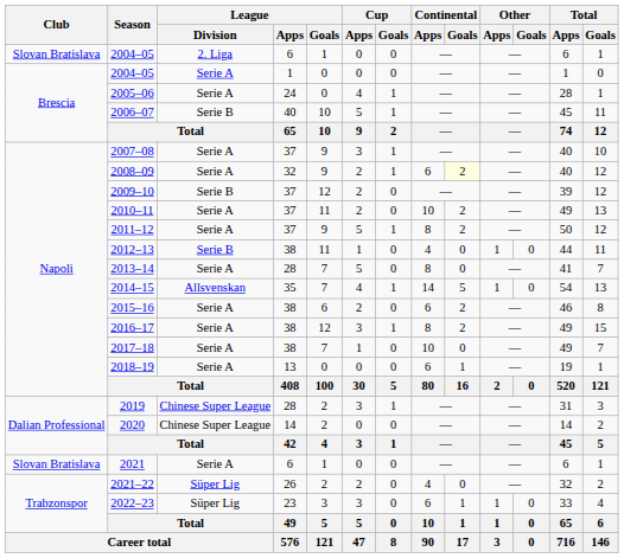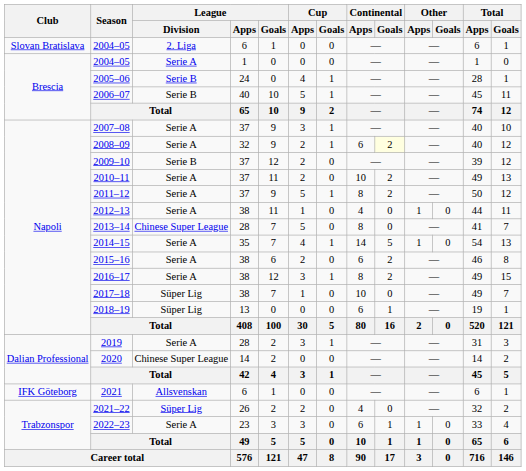 <table class="wikitable" style="text-align:center">
 <tr>
 <th rowspan="2">Club</th>
 <th rowspan="2">Season</th>
 <th colspan="3">League</th>
 <th colspan="2">Cup</th>
 <th colspan="2">Continental</th>
 <th colspan="2">Other</th>
 <th colspan="2">Total</th>
 </tr>
 <tr>
 <th>Division</th>
 <th>Apps</th>
 <th>Goals</th>
 <th>Apps</th>
 <th>Goals</th>
 <th>Apps</th>
 <th>Goals</th>
 <th>Apps</th>
 <th>Goals</th>
 <th>Apps</th>
 <th>Goals</th>
 </tr>
 <tr>
 <td><a href='#'>Slovan Bratislava</a></td>
 <td><a href='#'>2004–05</a></td>
 <td><a href='#'>2. Liga</a></td>
 <td>6</td>
 <td>1</td>
 <td>0</td>
 <td>0</td>
 <td colspan="2">—</td>
 <td colspan="2">—</td>
 <td>6</td>
 <td>1</td>
 </tr>
 <tr>
 <td rowspan="4"><a href='#'>Brescia</a></td>
 <td><a href='#'>2004–05</a></td>
 <td><a href='#'>Serie A</a></td>
 <td>1</td>
 <td>0</td>
 <td>0</td>
 <td>0</td>
 <td colspan="2">—</td>
 <td colspan="2">—</td>
 <td>1</td>
 <td>0</td>
 </tr>
 <tr>
 <td><a href='#'>2005–06</a></td>
-<td>Serie A</td>
+<td><a href='#'>Serie B</a></td>
 <td>24</td>
 <td>0</td>
 <td>4</td>
 <td>1</td>
 <td colspan="2">—</td>
 <td colspan="2">—</td>
 <td>28</td>
 <td>1</td>
 </tr>
 <tr>
 <td><a href='#'>2006–07</a></td>
 <td>Serie B</td>
 <td>40</td>
 <td>10</td>
 <td>5</td>
 <td>1</td>
 <td colspan="2">—</td>
 <td colspan="2">—</td>
 <td>45</td>
 <td>11</td>
 </tr>
 <tr>
 <th colspan="2">Total</th>
 <th>65</th>
 <th>10</th>
 <th>9</th>
 <th>2</th>
 <th colspan="2">—</th>
 <th colspan="2">—</th>
 <th>74</th>
 <th>12</th>
 </tr>
 <tr>
 <td rowspan="13"><a href='#'>Napoli</a></td>
 <td><a href='#'>2007–08</a></td>
 <td>Serie A</td>
 <td>37</td>
 <td>9</td>
 <td>3</td>
 <td>1</td>
 <td colspan="2">—</td>
 <td colspan="2">—</td>
 <td>40</td>
 <td>10</td>
 </tr>
 <tr>
 <td><a href='#'>2008–09</a></td>
 <td>Serie A</td>
 <td>32</td>
 <td>9</td>
 <td>2</td>
 <td>1</td>
 <td>6</td>
 <td style="background: lightyellow;">2</td>
 <td colspan="2">—</td>
 <td>40</td>
 <td>12</td>
 </tr>
 <tr>
 <td><a href='#'>2009–10</a></td>
 <td>Serie B</td>
 <td>37</td>
 <td>12</td>
 <td>2</td>
 <td>0</td>
 <td colspan="2">—</td>
 <td colspan="2">—</td>
 <td>39</td>
 <td>12</td>
 </tr>
 <tr>
 <td><a href='#'>2010–11</a></td>
 <td>Serie A</td>
 <td>37</td>
 <td>11</td>
 <td>2</td>
 <td>0</td>
 <td>10</td>
 <td>2</td>
 <td colspan="2">—</td>
 <td>49</td>
 <td>13</td>
 </tr>
 <tr>
 <td><a href='#'>2011–12</a></td>
 <td>Serie A</td>
 <td>37</td>
 <td>9</td>
 <td>5</td>
 <td>1</td>
 <td>8</td>
 <td>2</td>
 <td colspan="2">—</td>
 <td>50</td>
 <td>12</td>
 </tr>
 <tr>
 <td><a href='#'>2012–13</a></td>
-<td><a href='#'>Serie B</a></td>
+<td>Serie A</td>
 <td>38</td>
 <td>11</td>
 <td>1</td>
 <td>0</td>
 <td>4</td>
 <td>0</td>
 <td>1</td>
 <td>0</td>
 <td>44</td>
 <td>11</td>
 </tr>
 <tr>
 <td><a href='#'>2013–14</a></td>
-<td>Serie A</td>
+<td><a href='#'>Chinese Super League</a></td>
 <td>28</td>
 <td>7</td>
 <td>5</td>
 <td>0</td>
 <td>8</td>
 <td>0</td>
 <td colspan="2">—</td>
 <td>41</td>
 <td>7</td>
 </tr>
 <tr>
 <td><a href='#'>2014–15</a></td>
-<td><a href='#'>Allsvenskan</a></td>
+<td>Serie A</td>
 <td>35</td>
 <td>7</td>
 <td>4</td>
 <td>1</td>
 <td>14</td>
 <td>5</td>
 <td>1</td>
 <td>0</td>
 <td>54</td>
 <td>13</td>
 </tr>
 <tr>
 <td><a href='#'>2015–16</a></td>
 <td>Serie A</td>
 <td>38</td>
 <td>6</td>
 <td>2</td>
 <td>0</td>
 <td>6</td>
 <td>2</td>
 <td colspan="2">—</td>
 <td>46</td>
 <td>8</td>
 </tr>
 <tr>
 <td><a href='#'>2016–17</a></td>
 <td>Serie A</td>
 <td>38</td>
 <td>12</td>
 <td>3</td>
 <td>1</td>
 <td>8</td>
 <td>2</td>
 <td colspan="2">—</td>
 <td>49</td>
 <td>15</td>
 </tr>
 <tr>
 <td><a href='#'>2017–18</a></td>
-<td>Serie A</td>
+<td>Süper Lig</td>
 <td>38</td>
 <td>7</td>
 <td>1</td>
 <td>0</td>
 <td>10</td>
 <td>0</td>
 <td colspan="2">—</td>
 <td>49</td>
 <td>7</td>
 </tr>
 <tr>
 <td><a href='#'>2018–19</a></td>
-<td>Serie A</td>
+<td>Süper Lig</td>
 <td>13</td>
 <td>0</td>
 <td>0</td>
 <td>0</td>
 <td>6</td>
 <td>1</td>
 <td colspan="2">—</td>
 <td>19</td>
 <td>1</td>
 </tr>
 <tr>
 <th colspan="2">Total</th>
 <th>408</th>
 <th>100</th>
 <th>30</th>
 <th>5</th>
 <th>80</th>
 <th>16</th>
 <th>2</th>
 <th>0</th>
 <th>520</th>
 <th>121</th>
 </tr>
 <tr>
 <td rowspan="3"><a href='#'>Dalian Professional</a></td>
 <td><a href='#'>2019</a></td>
-<td><a href='#'>Chinese Super League</a></td>
+<td>Serie A</td>
 <td>28</td>
 <td>2</td>
 <td>3</td>
 <td>1</td>
 <td colspan="2">—</td>
 <td colspan="2">—</td>
 <td>31</td>
 <td>3</td>
 </tr>
 <tr>
 <td><a href='#'>2020</a></td>
 <td>Chinese Super League</td>
 <td>14</td>
 <td>2</td>
 <td>0</td>
 <td>0</td>
 <td colspan="2">—</td>
 <td colspan="2">—</td>
 <td>14</td>
 <td>2</td>
 </tr>
 <tr>
 <th colspan="2">Total</th>
 <th>42</th>
 <th>4</th>
 <th>3</th>
 <th>1</th>
 <th colspan="2">—</th>
 <th colspan="2">—</th>
 <th>45</th>
 <th>5</th>
 </tr>
 <tr>
-<td><a href='#'>Slovan Bratislava</a></td>
+<td><a href='#'>IFK Göteborg</a></td>
 <td><a href='#'>2021</a></td>
-<td>Serie A</td>
+<td><a href='#'>Allsvenskan</a></td>
 <td>6</td>
 <td>1</td>
 <td>0</td>
 <td>0</td>
 <td colspan="2">—</td>
 <td colspan="2">—</td>
 <td>6</td>
 <td>1</td>
 </tr>
 <tr>
 <td rowspan="3"><a href='#'>Trabzonspor</a></td>
 <td><a href='#'>2021–22</a></td>
 <td><a href='#'>Süper Lig</a></td>
 <td>26</td>
 <td>2</td>
 <td>2</td>
 <td>0</td>
 <td>4</td>
 <td>0</td>
 <td colspan="2">—</td>
 <td>32</td>
 <td>2</td>
 </tr>
 <tr>
 <td><a href='#'>2022–23</a></td>
-<td>Süper Lig</td>
+<td>Serie A</td>
 <td>23</td>
 <td>3</td>
 <td>3</td>
 <td>0</td>
 <td>6</td>
 <td>1</td>
 <td>1</td>
 <td>0</td>
 <td>33</td>
 <td>4</td>
 </tr>
 <tr>
 <th colspan="2">Total</th>
 <th>49</th>
 <th>5</th>
 <th>5</th>
 <th>0</th>
 <th>10</th>
 <th>1</th>
 <th>1</th>
 <th>0</th>
 <th>65</th>
 <th>6</th>
 </tr>
 <tr>
 <th colspan="3">Career total</th>
 <th>576</th>
 <th>121</th>
 <th>47</th>
 <th>8</th>
 <th>90</th>
 <th>17</th>
 <th>3</th>
 <th>0</th>
 <th>716</th>
 <th>146</th>
 </tr>
 </table>
